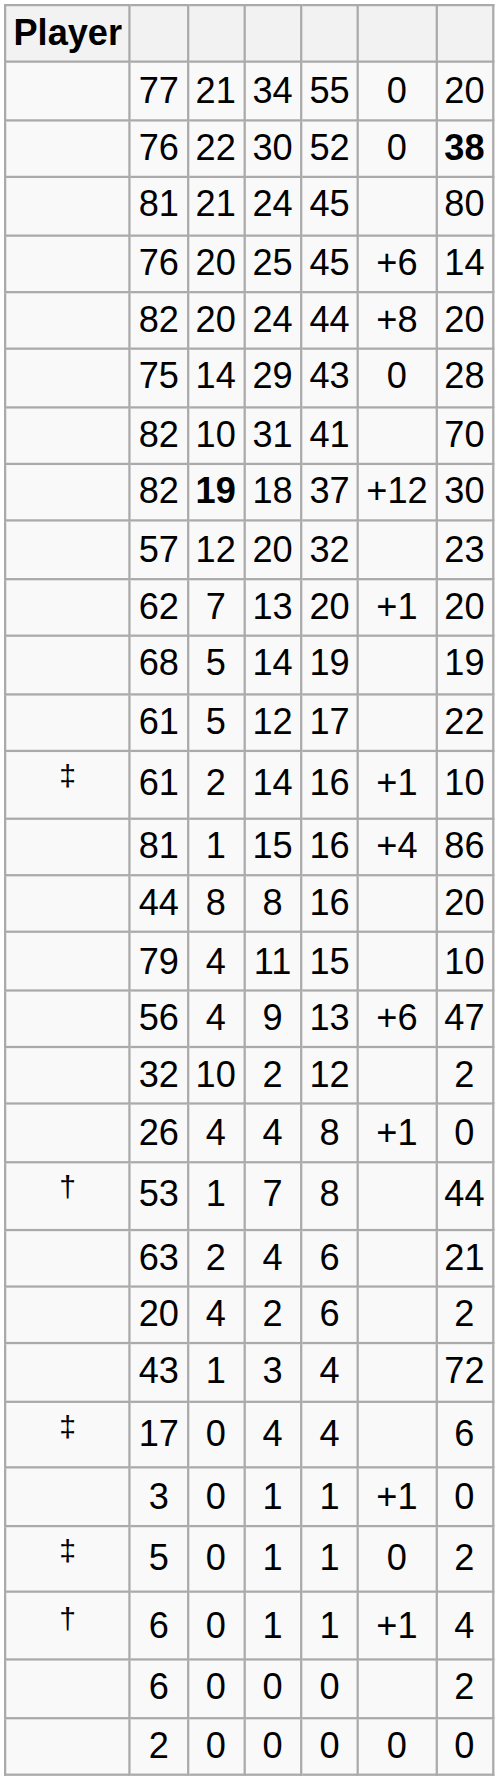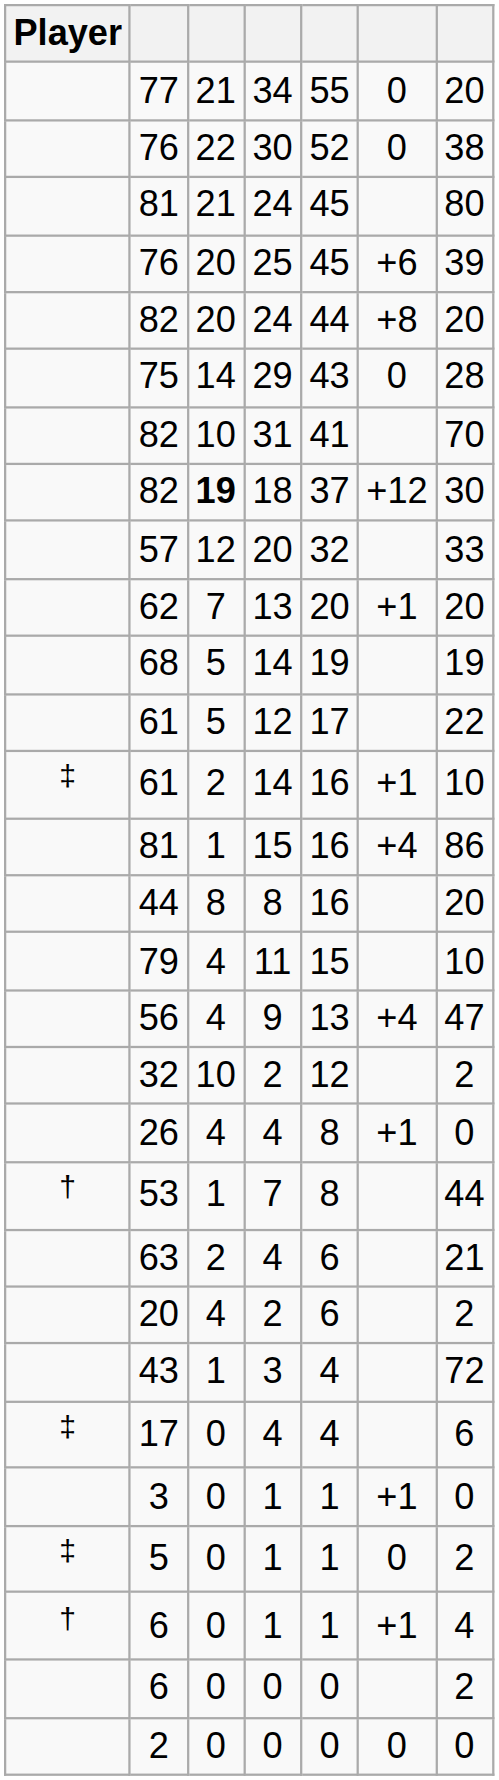 <table class="wikitable sortable" style="text-align:center;">
 <tr>
 <th>Player</th>
 <th></th>
 <th></th>
 <th></th>
 <th></th>
 <th data-sort-type="number"></th>
 <th></th>
 </tr>
 <tr>
 <td></td>
 <td>77</td>
 <td>21</td>
 <td>34</td>
 <td>55</td>
 <td>0</td>
 <td>20</td>
 </tr>
 <tr>
 <td></td>
 <td>76</td>
 <td>22</td>
 <td>30</td>
 <td>52</td>
 <td>0</td>
-<td><strong>38</strong></td>
+<td>38</td>
 </tr>
 <tr>
 <td></td>
 <td>81</td>
 <td>21</td>
 <td>24</td>
 <td>45</td>
 <td></td>
 <td>80</td>
 </tr>
 <tr>
 <td></td>
 <td>76</td>
 <td>20</td>
 <td>25</td>
 <td>45</td>
 <td>+6</td>
-<td>14</td>
+<td>39</td>
 </tr>
 <tr>
 <td></td>
 <td>82</td>
 <td>20</td>
 <td>24</td>
 <td>44</td>
 <td>+8</td>
 <td>20</td>
 </tr>
 <tr>
 <td></td>
 <td>75</td>
 <td>14</td>
 <td>29</td>
 <td>43</td>
 <td>0</td>
 <td>28</td>
 </tr>
 <tr>
 <td></td>
 <td>82</td>
 <td>10</td>
 <td>31</td>
 <td>41</td>
 <td></td>
 <td>70</td>
 </tr>
 <tr>
 <td></td>
 <td>82</td>
 <td><strong>19</strong></td>
 <td>18</td>
 <td>37</td>
 <td>+12</td>
 <td>30</td>
 </tr>
 <tr>
 <td></td>
 <td>57</td>
 <td>12</td>
 <td>20</td>
 <td>32</td>
 <td></td>
-<td>23</td>
+<td>33</td>
 </tr>
 <tr>
 <td></td>
 <td>62</td>
 <td>7</td>
 <td>13</td>
 <td>20</td>
 <td>+1</td>
 <td>20</td>
 </tr>
 <tr>
 <td></td>
 <td>68</td>
 <td>5</td>
 <td>14</td>
 <td>19</td>
 <td></td>
 <td>19</td>
 </tr>
 <tr>
 <td></td>
 <td>61</td>
 <td>5</td>
 <td>12</td>
 <td>17</td>
 <td></td>
 <td>22</td>
 </tr>
 <tr>
 <td><sup>‡</sup></td>
 <td>61</td>
 <td>2</td>
 <td>14</td>
 <td>16</td>
 <td>+1</td>
 <td>10</td>
 </tr>
 <tr>
 <td></td>
 <td>81</td>
 <td>1</td>
 <td>15</td>
 <td>16</td>
 <td>+4</td>
 <td>86</td>
 </tr>
 <tr>
 <td></td>
 <td>44</td>
 <td>8</td>
 <td>8</td>
 <td>16</td>
 <td></td>
 <td>20</td>
 </tr>
 <tr>
 <td></td>
 <td>79</td>
 <td>4</td>
 <td>11</td>
 <td>15</td>
 <td></td>
 <td>10</td>
 </tr>
 <tr>
 <td></td>
 <td>56</td>
 <td>4</td>
 <td>9</td>
 <td>13</td>
-<td>+6</td>
+<td>+4</td>
 <td>47</td>
 </tr>
 <tr>
 <td></td>
 <td>32</td>
 <td>10</td>
 <td>2</td>
 <td>12</td>
 <td></td>
 <td>2</td>
 </tr>
 <tr>
 <td></td>
 <td>26</td>
 <td>4</td>
 <td>4</td>
 <td>8</td>
 <td>+1</td>
 <td>0</td>
 </tr>
 <tr>
 <td><sup>†</sup></td>
 <td>53</td>
 <td>1</td>
 <td>7</td>
 <td>8</td>
 <td></td>
 <td>44</td>
 </tr>
 <tr>
 <td></td>
 <td>63</td>
 <td>2</td>
 <td>4</td>
 <td>6</td>
 <td></td>
 <td>21</td>
 </tr>
 <tr>
 <td></td>
 <td>20</td>
 <td>4</td>
 <td>2</td>
 <td>6</td>
 <td></td>
 <td>2</td>
 </tr>
 <tr>
 <td></td>
 <td>43</td>
 <td>1</td>
 <td>3</td>
 <td>4</td>
 <td></td>
 <td>72</td>
 </tr>
 <tr>
 <td><sup>‡</sup></td>
 <td>17</td>
 <td>0</td>
 <td>4</td>
 <td>4</td>
 <td></td>
 <td>6</td>
 </tr>
 <tr>
 <td></td>
 <td>3</td>
 <td>0</td>
 <td>1</td>
 <td>1</td>
 <td>+1</td>
 <td>0</td>
 </tr>
 <tr>
 <td><sup>‡</sup></td>
 <td>5</td>
 <td>0</td>
 <td>1</td>
 <td>1</td>
 <td>0</td>
 <td>2</td>
 </tr>
 <tr>
 <td><sup>†</sup></td>
 <td>6</td>
 <td>0</td>
 <td>1</td>
 <td>1</td>
 <td>+1</td>
 <td>4</td>
 </tr>
 <tr>
 <td></td>
 <td>6</td>
 <td>0</td>
 <td>0</td>
 <td>0</td>
 <td></td>
 <td>2</td>
 </tr>
 <tr>
 <td></td>
 <td>2</td>
 <td>0</td>
 <td>0</td>
 <td>0</td>
 <td>0</td>
 <td>0</td>
 </tr>
 </table>
